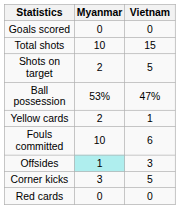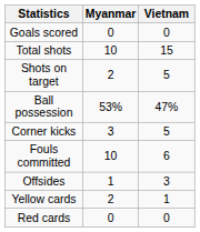 <table class="wikitable" style="text-align:center;margin: auto">
 <tr>
 <th scope=col width=100>Statistics</th>
 <th scope=col width=70>Myanmar</th>
 <th scope=col width=70>Vietnam</th>
 </tr>
 <tr>
 <td>Goals scored</td>
 <td>0</td>
 <td>0</td>
 </tr>
 <tr>
 <td>Total shots</td>
 <td>10</td>
 <td>15</td>
 </tr>
 <tr>
 <td>Shots on target</td>
 <td>2</td>
 <td>5</td>
 </tr>
 <tr>
 <td>Ball possession</td>
 <td>53%</td>
 <td>47%</td>
 </tr>
 <tr>
-<td>Yellow cards</td>
-<td>2</td>
-<td>1</td>
+<td>Corner kicks</td>
+<td>3</td>
+<td>5</td>
 </tr>
 <tr>
 <td>Fouls committed</td>
 <td>10</td>
 <td>6</td>
 </tr>
 <tr>
 <td>Offsides</td>
-<td style="background: paleturquoise;">1</td>
+<td>1</td>
 <td>3</td>
 </tr>
 <tr>
-<td>Corner kicks</td>
-<td>3</td>
-<td>5</td>
+<td>Yellow cards</td>
+<td>2</td>
+<td>1</td>
 </tr>
 <tr>
 <td>Red cards</td>
 <td>0</td>
 <td>0</td>
 </tr>
 </table>
